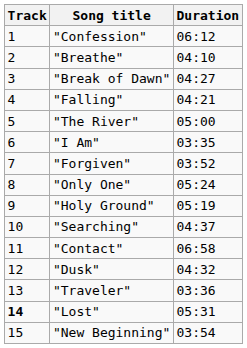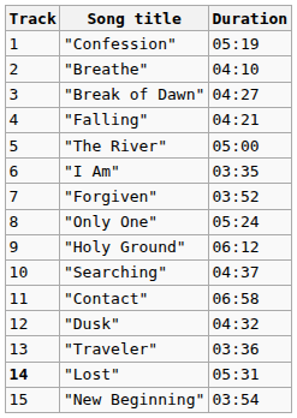 <table class="wikitable">
 <tr>
 <th>Track</th>
 <th>Song title</th>
 <th>Duration</th>
 </tr>
 <tr>
 <td>1</td>
 <td>"Confession"</td>
-<td>06:12</td>
+<td>05:19</td>
 </tr>
 <tr>
 <td>2</td>
 <td>"Breathe"</td>
 <td>04:10</td>
 </tr>
 <tr>
 <td>3</td>
 <td>"Break of Dawn"</td>
 <td>04:27</td>
 </tr>
 <tr>
 <td>4</td>
 <td>"Falling"</td>
 <td>04:21</td>
 </tr>
 <tr>
 <td>5</td>
 <td>"The River"</td>
 <td>05:00</td>
 </tr>
 <tr>
 <td>6</td>
 <td>"I Am"</td>
 <td>03:35</td>
 </tr>
 <tr>
 <td>7</td>
 <td>"Forgiven"</td>
 <td>03:52</td>
 </tr>
 <tr>
 <td>8</td>
 <td>"Only One"</td>
 <td>05:24</td>
 </tr>
 <tr>
 <td>9</td>
 <td>"Holy Ground"</td>
-<td>05:19</td>
+<td>06:12</td>
 </tr>
 <tr>
 <td>10</td>
 <td>"Searching"</td>
 <td>04:37</td>
 </tr>
 <tr>
 <td>11</td>
 <td>"Contact"</td>
 <td>06:58</td>
 </tr>
 <tr>
 <td>12</td>
 <td>"Dusk"</td>
 <td>04:32</td>
 </tr>
 <tr>
 <td>13</td>
 <td>"Traveler"</td>
 <td>03:36</td>
 </tr>
 <tr>
 <td><strong>14</strong></td>
 <td>"Lost"</td>
 <td>05:31</td>
 </tr>
 <tr>
 <td>15</td>
 <td>"New Beginning"</td>
 <td>03:54</td>
 </tr>
 <tr>
 </tr>
 </table>
